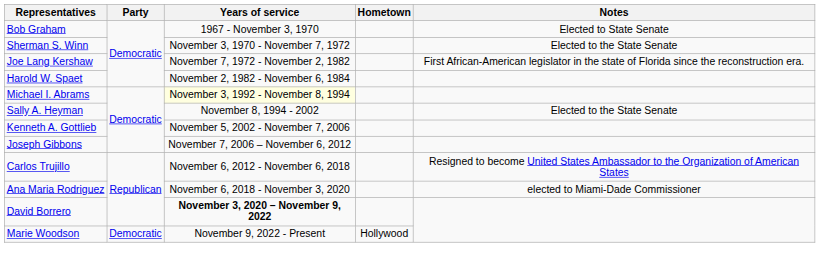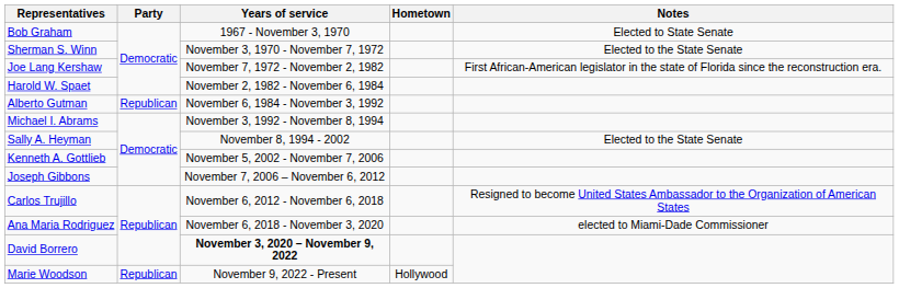 <table class=wikitable style="text-align:center">
 <tr>
 <th>Representatives</th>
 <th>Party</th>
 <th>Years of service</th>
 <th>Hometown</th>
 <th>Notes</th>
 </tr>
 <tr>
 <td align =left nowrap><a href='#'>Bob Graham</a></td>
 <td rowspan=4 ><a href='#'>Democratic</a></td>
 <td>1967 - November 3, 1970</td>
 <td></td>
 <td>Elected to State Senate</td>
 </tr>
 <tr>
 <td align =left nowrap><a href='#'>Sherman S. Winn</a></td>
 <td>November 3, 1970 - November 7, 1972</td>
 <td></td>
 <td>Elected to the State Senate</td>
 </tr>
 <tr>
 <td align =left nowrap><a href='#'>Joe Lang Kershaw</a></td>
 <td>November 7, 1972 - November 2, 1982</td>
 <td></td>
 <td>First African-American legislator in the state of Florida since the reconstruction era.</td>
 </tr>
 <tr>
 <td align =left nowrap><a href='#'>Harold W. Spaet</a></td>
 <td>November 2, 1982 - November 6, 1984</td>
 <td></td>
 <td></td>
 </tr>
 <tr>
+<td align =left nowrap><a href='#'>Alberto Gutman</a></td>
+<td><a href='#'>Republican</a></td>
+<td>November 6, 1984 - November 3, 1992</td>
+<td></td>
+<td></td>
+</tr>
+<tr>
 <td align =left nowrap><a href='#'>Michael I. Abrams</a></td>
 <td rowspan=4 ><a href='#'>Democratic</a></td>
-<td style="background: lightyellow;">November 3, 1992 - November 8, 1994</td>
+<td>November 3, 1992 - November 8, 1994</td>
 <td></td>
 <td></td>
 </tr>
 <tr>
 <td align =left nowrap><a href='#'>Sally A. Heyman</a></td>
 <td>November 8, 1994 - 2002</td>
 <td></td>
 <td>Elected to the State Senate</td>
 </tr>
 <tr>
 <td align =left nowrap><a href='#'>Kenneth A. Gottlieb</a></td>
 <td>November 5, 2002 - November 7, 2006</td>
 <td></td>
 <td></td>
 </tr>
 <tr>
 <td align =left nowrap><a href='#'>Joseph Gibbons</a></td>
 <td>November 7, 2006 – November 6, 2012</td>
 <td></td>
 <td></td>
 </tr>
 <tr>
 <td align =left nowrap><a href='#'>Carlos Trujillo</a></td>
 <td rowspan=3 ><a href='#'>Republican</a></td>
 <td>November 6, 2012 - November 6, 2018</td>
 <td></td>
 <td>Resigned to become <a href='#'>United States Ambassador to the Organization of American States</a></td>
 </tr>
 <tr>
 <td align =left nowrap><a href='#'>Ana Maria Rodriguez</a></td>
 <td>November 6, 2018 - November 3, 2020</td>
 <td></td>
 <td>elected to Miami-Dade Commissioner</td>
 </tr>
 <tr>
 <td align =left nowrap><a href='#'>David Borrero</a></td>
 <td><strong>November 3, 2020 – November 9, 2022</strong></td>
 <td></td>
 </tr>
 <tr>
 <td align =left nowrap><a href='#'>Marie Woodson</a></td>
-<td rowspan=1 ><a href='#'>Democratic</a></td>
+<td><a href='#'>Republican</a></td>
 <td>November 9, 2022 - Present</td>
 <td>Hollywood</td>
 </tr>
 </table>
